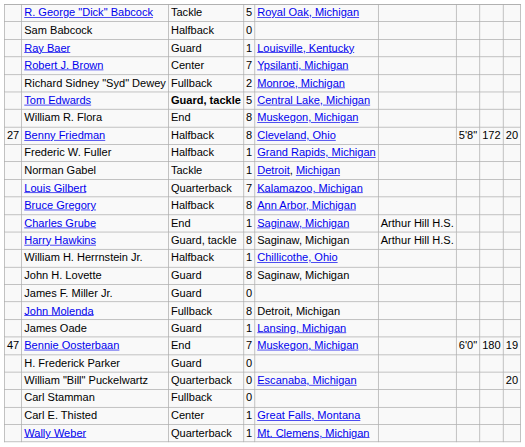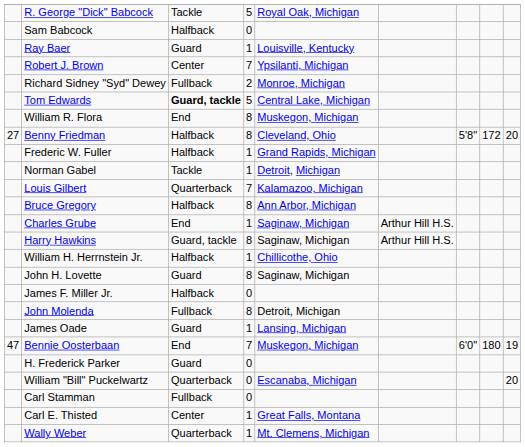 <table class="wikitable">
 <tr>
 </tr>
 <tr>
 <td></td>
 <td><a href='#'>R. George "Dick" Babcock</a></td>
 <td>Tackle</td>
 <td>5</td>
 <td><a href='#'>Royal Oak, Michigan</a></td>
 <td></td>
 <td></td>
 <td></td>
 <td></td>
 </tr>
 <tr>
 <td></td>
 <td>Sam Babcock</td>
 <td>Halfback</td>
 <td>0</td>
 <td></td>
 <td></td>
 <td></td>
 <td></td>
 <td></td>
 </tr>
 <tr>
 <td></td>
 <td><a href='#'>Ray Baer</a></td>
 <td>Guard</td>
 <td>1</td>
 <td><a href='#'>Louisville, Kentucky</a></td>
 <td></td>
 <td></td>
 <td></td>
 <td></td>
 </tr>
 <tr>
 <td></td>
 <td><a href='#'>Robert J. Brown</a></td>
 <td>Center</td>
 <td>7</td>
 <td><a href='#'>Ypsilanti, Michigan</a></td>
 <td></td>
 <td></td>
 <td></td>
 <td></td>
 </tr>
 <tr>
 <td></td>
 <td>Richard Sidney "Syd" Dewey</td>
 <td>Fullback</td>
 <td>2</td>
 <td><a href='#'>Monroe, Michigan</a></td>
 <td></td>
 <td></td>
 <td></td>
 <td></td>
 </tr>
 <tr>
 <td></td>
 <td><a href='#'>Tom Edwards</a></td>
 <td><strong>Guard, tackle</strong></td>
 <td>5</td>
 <td><a href='#'>Central Lake, Michigan</a></td>
 <td></td>
 <td></td>
 <td></td>
 <td></td>
 </tr>
 <tr>
 <td></td>
 <td>William R. Flora</td>
 <td>End</td>
 <td>8</td>
 <td><a href='#'>Muskegon, Michigan</a></td>
 <td></td>
 <td></td>
 <td></td>
 <td></td>
 </tr>
 <tr>
 <td>27</td>
 <td><a href='#'>Benny Friedman</a></td>
 <td>Halfback</td>
 <td>8</td>
 <td><a href='#'>Cleveland, Ohio</a></td>
 <td></td>
 <td>5'8"</td>
 <td>172</td>
 <td>20</td>
 </tr>
 <tr>
 <td></td>
 <td>Frederic W. Fuller</td>
 <td>Halfback</td>
 <td>1</td>
 <td><a href='#'>Grand Rapids, Michigan</a></td>
 <td></td>
 <td></td>
 <td></td>
 <td></td>
 </tr>
 <tr>
 <td></td>
 <td>Norman Gabel</td>
 <td>Tackle</td>
 <td>1</td>
 <td><a href='#'>Detroit</a>, <a href='#'>Michigan</a></td>
 <td></td>
 <td></td>
 <td></td>
 <td></td>
 </tr>
 <tr>
 <td></td>
 <td><a href='#'>Louis Gilbert</a></td>
 <td>Quarterback</td>
 <td>7</td>
 <td><a href='#'>Kalamazoo, Michigan</a></td>
 <td></td>
 <td></td>
 <td></td>
 <td></td>
 </tr>
 <tr>
 <td></td>
 <td><a href='#'>Bruce Gregory</a></td>
 <td>Halfback</td>
 <td>8</td>
 <td><a href='#'>Ann Arbor, Michigan</a></td>
 <td></td>
 <td></td>
 <td></td>
 <td></td>
 </tr>
 <tr>
 <td></td>
 <td><a href='#'>Charles Grube</a></td>
 <td>End</td>
 <td>1</td>
 <td><a href='#'>Saginaw, Michigan</a></td>
 <td>Arthur Hill H.S.</td>
 <td></td>
 <td></td>
 <td></td>
 </tr>
 <tr>
 <td></td>
 <td><a href='#'>Harry Hawkins</a></td>
 <td>Guard, tackle</td>
 <td>8</td>
 <td>Saginaw, Michigan</td>
 <td>Arthur Hill H.S.</td>
 <td></td>
 <td></td>
 <td></td>
 </tr>
 <tr>
 <td></td>
 <td>William H. Herrnstein Jr.</td>
 <td>Halfback</td>
 <td>1</td>
 <td><a href='#'>Chillicothe, Ohio</a></td>
 <td></td>
 <td></td>
 <td></td>
 <td></td>
 </tr>
 <tr>
 <td></td>
 <td>John H. Lovette</td>
 <td>Guard</td>
 <td>8</td>
 <td>Saginaw, Michigan</td>
 <td></td>
 <td></td>
 <td></td>
 <td></td>
 </tr>
 <tr>
 <td></td>
 <td>James F. Miller Jr.</td>
-<td>Guard</td>
+<td>Halfback</td>
 <td>0</td>
 <td></td>
 <td></td>
 <td></td>
 <td></td>
 <td></td>
 </tr>
 <tr>
 <td></td>
 <td><a href='#'>John Molenda</a></td>
 <td>Fullback</td>
 <td>8</td>
 <td>Detroit, Michigan</td>
 <td></td>
 <td></td>
 <td></td>
 <td></td>
 </tr>
 <tr>
 <td></td>
 <td>James Oade</td>
 <td>Guard</td>
 <td>1</td>
 <td><a href='#'>Lansing, Michigan</a></td>
 <td></td>
 <td></td>
 <td></td>
 <td></td>
 </tr>
 <tr>
 <td>47</td>
 <td><a href='#'>Bennie Oosterbaan</a></td>
 <td>End</td>
 <td>7</td>
 <td><a href='#'>Muskegon, Michigan</a></td>
 <td></td>
 <td>6'0"</td>
 <td>180</td>
 <td>19</td>
 </tr>
 <tr>
 <td></td>
 <td>H. Frederick Parker</td>
 <td>Guard</td>
 <td>0</td>
 <td></td>
 <td></td>
 <td></td>
 <td></td>
 <td></td>
 </tr>
 <tr>
 <td></td>
 <td>William "Bill" Puckelwartz</td>
 <td>Quarterback</td>
 <td>0</td>
 <td><a href='#'>Escanaba, Michigan</a></td>
 <td></td>
 <td></td>
 <td></td>
 <td>20</td>
 </tr>
 <tr>
 <td></td>
 <td>Carl Stamman</td>
 <td>Fullback</td>
 <td>0</td>
 <td></td>
 <td></td>
 <td></td>
 <td></td>
 <td></td>
 </tr>
 <tr>
 <td></td>
 <td>Carl E. Thisted</td>
 <td>Center</td>
 <td>1</td>
 <td><a href='#'>Great Falls, Montana</a></td>
 <td></td>
 <td></td>
 <td></td>
 <td></td>
 </tr>
 <tr>
 <td></td>
 <td><a href='#'>Wally Weber</a></td>
 <td>Quarterback</td>
 <td>1</td>
 <td><a href='#'>Mt. Clemens, Michigan</a></td>
 <td></td>
 <td></td>
 <td></td>
 <td></td>
 </tr>
 </table>
